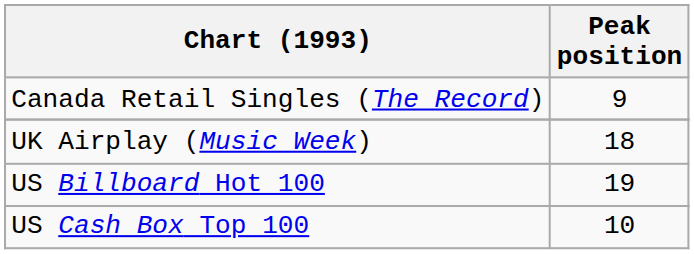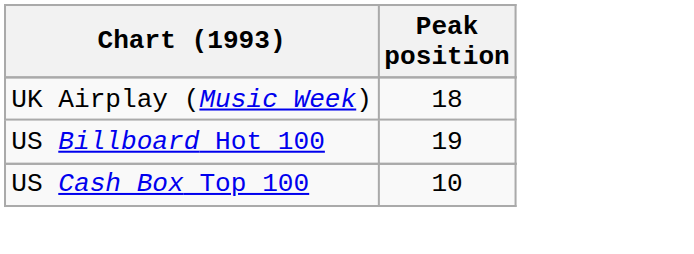 <table class="wikitable sortable">
 <tr>
 <th>Chart (1993)</th>
 <th>Peak<br>position</th>
-</tr>
-<tr>
-<td>Canada Retail Singles (<em><a href='#'>The Record</a></em>)</td>
-<td align="center">9</td>
 </tr>
 <tr>
 </tr>
 <tr>
 </tr>
 <tr>
 </tr>
 <tr>
 </tr>
 <tr>
 <td>UK Airplay (<em><a href='#'>Music Week</a></em>)</td>
 <td align="center">18</td>
 </tr>
 <tr>
 <td>US <a href='#'><em>Billboard</em> Hot 100</a></td>
 <td align="center">19</td>
 </tr>
 <tr>
 </tr>
 <tr>
 </tr>
 <tr>
 <td>US <a href='#'><em>Cash Box</em> Top 100</a></td>
 <td align="center">10</td>
 </tr>
 </table>
